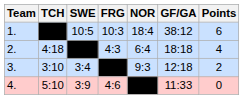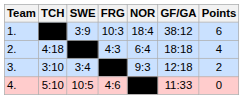 <table class="wikitable" bgcolor="#EFEFFF" width="50%">
 <tr bgcolor="#BCD2EE">
 <th>Team</th>
 <th>TCH</th>
 <th>SWE</th>
 <th>FRG</th>
 <th>NOR</th>
 <th>GF/GA</th>
 <th>Points</th>
 </tr>
 <tr bgcolor="#CAE1FF" align="center">
 <td align="left">1. </td>
 <td style="background:#000000;"></td>
-<td>10:5</td>
+<td>3:9</td>
 <td>10:3</td>
 <td>18:4</td>
 <td>38:12</td>
 <td>6</td>
 </tr>
 <tr bgcolor="#CAE1FF" align="center">
 <td align="left">2. </td>
 <td>4:18</td>
 <td style="background:#000000;"></td>
 <td>4:3</td>
 <td>6:4</td>
 <td>18:18</td>
 <td>4</td>
 </tr>
 <tr bgcolor="#CAE1FF" align="center">
 <td align="left">3. </td>
 <td>3:10</td>
 <td>3:4</td>
 <td style="background:#000000;"></td>
 <td>9:3</td>
 <td>12:18</td>
 <td>2</td>
 </tr>
 <tr bgcolor="#ffcccc" align="center">
 <td align="left">4. </td>
 <td>5:10</td>
-<td>3:9</td>
+<td>10:5</td>
 <td>4:6</td>
 <td style="background:#000000;"></td>
 <td>11:33</td>
 <td>0</td>
 </tr>
 </table>
